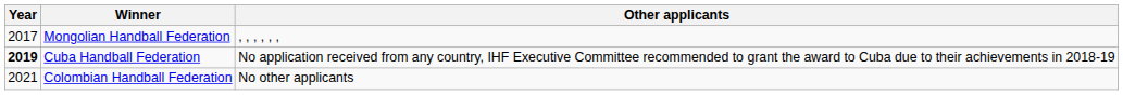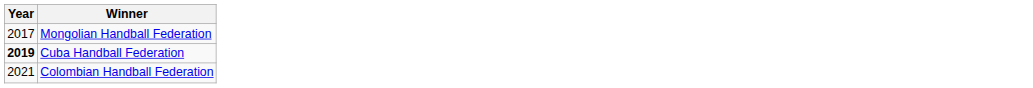 <table class="wikitable">
 <tr>
 <th>Year</th>
 <th>Winner</th>
-<th>Other applicants</th>
 </tr>
 <tr>
 <td>2017</td>
 <td> <a href='#'>Mongolian Handball Federation</a></td>
-<td>, , , , , , </td>
 </tr>
 <tr>
 <td><strong>2019</strong></td>
 <td> <a href='#'>Cuba Handball Federation</a></td>
-<td>No application received from any country, IHF Executive Committee recommended to grant the award to Cuba due to their achievements in 2018-19</td>
 </tr>
 <tr>
 <td>2021</td>
 <td> <a href='#'>Colombian Handball Federation</a></td>
-<td>No other applicants</td>
 </tr>
 </table>
